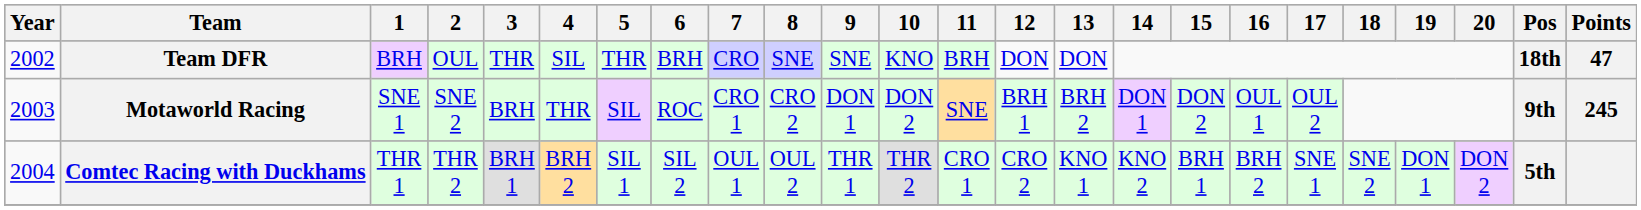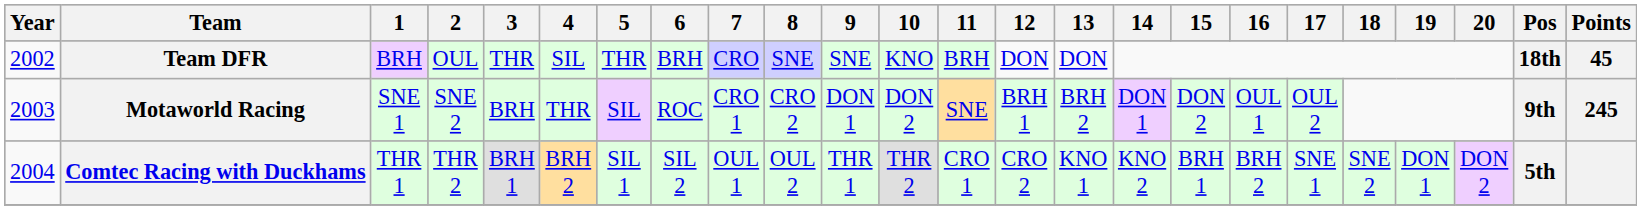 <table class="wikitable" style="text-align:center; font-size:85%">
 <tr>
 <th>Year</th>
 <th>Team</th>
 <th>1</th>
 <th>2</th>
 <th>3</th>
 <th>4</th>
 <th>5</th>
 <th>6</th>
 <th>7</th>
 <th>8</th>
 <th>9</th>
 <th>10</th>
 <th>11</th>
 <th>12</th>
 <th>13</th>
 <th>14</th>
 <th>15</th>
 <th>16</th>
 <th>17</th>
 <th>18</th>
 <th>19</th>
 <th>20</th>
 <th>Pos</th>
 <th>Points</th>
 </tr>
 <tr>
 <td><a href='#'>2002</a></td>
 <th nowrap>Team DFR</th>
 <td style="background:#EFCFFF;"><a href='#'>BRH</a><br></td>
 <td style="background:#DFFFDF;"><a href='#'>OUL</a><br></td>
 <td style="background:#DFFFDF;"><a href='#'>THR</a><br></td>
 <td style="background:#DFFFDF;"><a href='#'>SIL</a><br></td>
 <td style="background:#DFFFDF;"><a href='#'>THR</a><br></td>
 <td style="background:#DFFFDF;"><a href='#'>BRH</a><br></td>
 <td style="background:#CFCFFF;"><a href='#'>CRO</a><br></td>
 <td style="background:#CFCFFF;"><a href='#'>SNE</a><br></td>
 <td style="background:#DFFFDF;"><a href='#'>SNE</a><br></td>
 <td style="background:#DFFFDF;"><a href='#'>KNO</a><br></td>
 <td style="background:#DFFFDF;"><a href='#'>BRH</a><br></td>
 <td><a href='#'>DON</a></td>
 <td><a href='#'>DON</a></td>
 <td colspan=7></td>
 <th>18th</th>
-<th>47</th>
+<th>45</th>
 </tr>
 <tr>
 <td><a href='#'>2003</a></td>
 <th nowrap>Motaworld Racing</th>
 <td style="background:#DFFFDF;"><a href='#'>SNE<br>1</a><br></td>
 <td style="background:#DFFFDF;"><a href='#'>SNE<br>2</a><br></td>
 <td style="background:#DFFFDF;"><a href='#'>BRH</a><br></td>
 <td style="background:#DFFFDF;"><a href='#'>THR</a><br></td>
 <td style="background:#EFCFFF;"><a href='#'>SIL</a><br></td>
 <td style="background:#DFFFDF;"><a href='#'>ROC</a><br></td>
 <td style="background:#DFFFDF;"><a href='#'>CRO<br>1</a><br></td>
 <td style="background:#DFFFDF;"><a href='#'>CRO<br>2</a><br></td>
 <td style="background:#DFFFDF;"><a href='#'>DON<br>1</a><br></td>
 <td style="background:#DFFFDF;"><a href='#'>DON<br>2</a><br></td>
 <td style="background:#FFDF9F;"><a href='#'>SNE</a><br></td>
 <td style="background:#DFFFDF;"><a href='#'>BRH<br>1</a><br></td>
 <td style="background:#DFFFDF;"><a href='#'>BRH<br>2</a><br></td>
 <td style="background:#EFCFFF;"><a href='#'>DON<br>1</a><br></td>
 <td style="background:#DFFFDF;"><a href='#'>DON<br>2</a><br></td>
 <td style="background:#DFFFDF;"><a href='#'>OUL<br>1</a><br></td>
 <td style="background:#DFFFDF;"><a href='#'>OUL<br>2</a><br></td>
 <td colspan=3></td>
 <th>9th</th>
 <th>245</th>
 </tr>
 <tr>
 <td><a href='#'>2004</a></td>
 <th nowrap><a href='#'>Comtec Racing with Duckhams</a></th>
 <td style="background:#DFFFDF;"><a href='#'>THR<br>1</a><br></td>
 <td style="background:#DFFFDF;"><a href='#'>THR<br>2</a><br></td>
 <td style="background:#DFDFDF;"><a href='#'>BRH<br>1</a><br></td>
 <td style="background:#FFDF9F;"><a href='#'>BRH<br>2</a><br></td>
 <td style="background:#DFFFDF;"><a href='#'>SIL<br>1</a><br></td>
 <td style="background:#DFFFDF;"><a href='#'>SIL<br>2</a><br></td>
 <td style="background:#DFFFDF;"><a href='#'>OUL<br>1</a><br></td>
 <td style="background:#DFFFDF;"><a href='#'>OUL<br>2</a><br></td>
 <td style="background:#DFFFDF;"><a href='#'>THR<br>1</a><br></td>
 <td style="background:#DFDFDF;"><a href='#'>THR<br>2</a><br></td>
 <td style="background:#DFFFDF;"><a href='#'>CRO<br>1</a><br></td>
 <td style="background:#DFFFDF;"><a href='#'>CRO<br>2</a><br></td>
 <td style="background:#DFFFDF;"><a href='#'>KNO<br>1</a><br></td>
 <td style="background:#DFFFDF;"><a href='#'>KNO<br>2</a><br></td>
 <td style="background:#DFFFDF;"><a href='#'>BRH<br>1</a><br></td>
 <td style="background:#DFFFDF;"><a href='#'>BRH<br>2</a><br></td>
 <td style="background:#DFFFDF;"><a href='#'>SNE<br>1</a><br></td>
 <td style="background:#DFFFDF;"><a href='#'>SNE<br>2</a><br></td>
 <td style="background:#DFFFDF;"><a href='#'>DON<br>1</a><br></td>
 <td style="background:#EFCFFF;"><a href='#'>DON<br>2</a><br></td>
 <th>5th</th>
 <th></th>
 </tr>
 <tr>
 </tr>
 </table>
